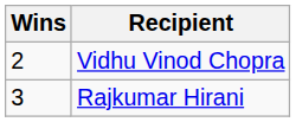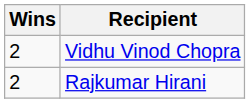 <table class="wikitable">
 <tr>
 <th>Wins</th>
 <th>Recipient</th>
 </tr>
 <tr>
 <td>2</td>
 <td><a href='#'>Vidhu Vinod Chopra</a></td>
 </tr>
 <tr>
-<td>3</td>
+<td>2</td>
 <td><a href='#'>Rajkumar Hirani</a></td>
 </tr>
 </table>
